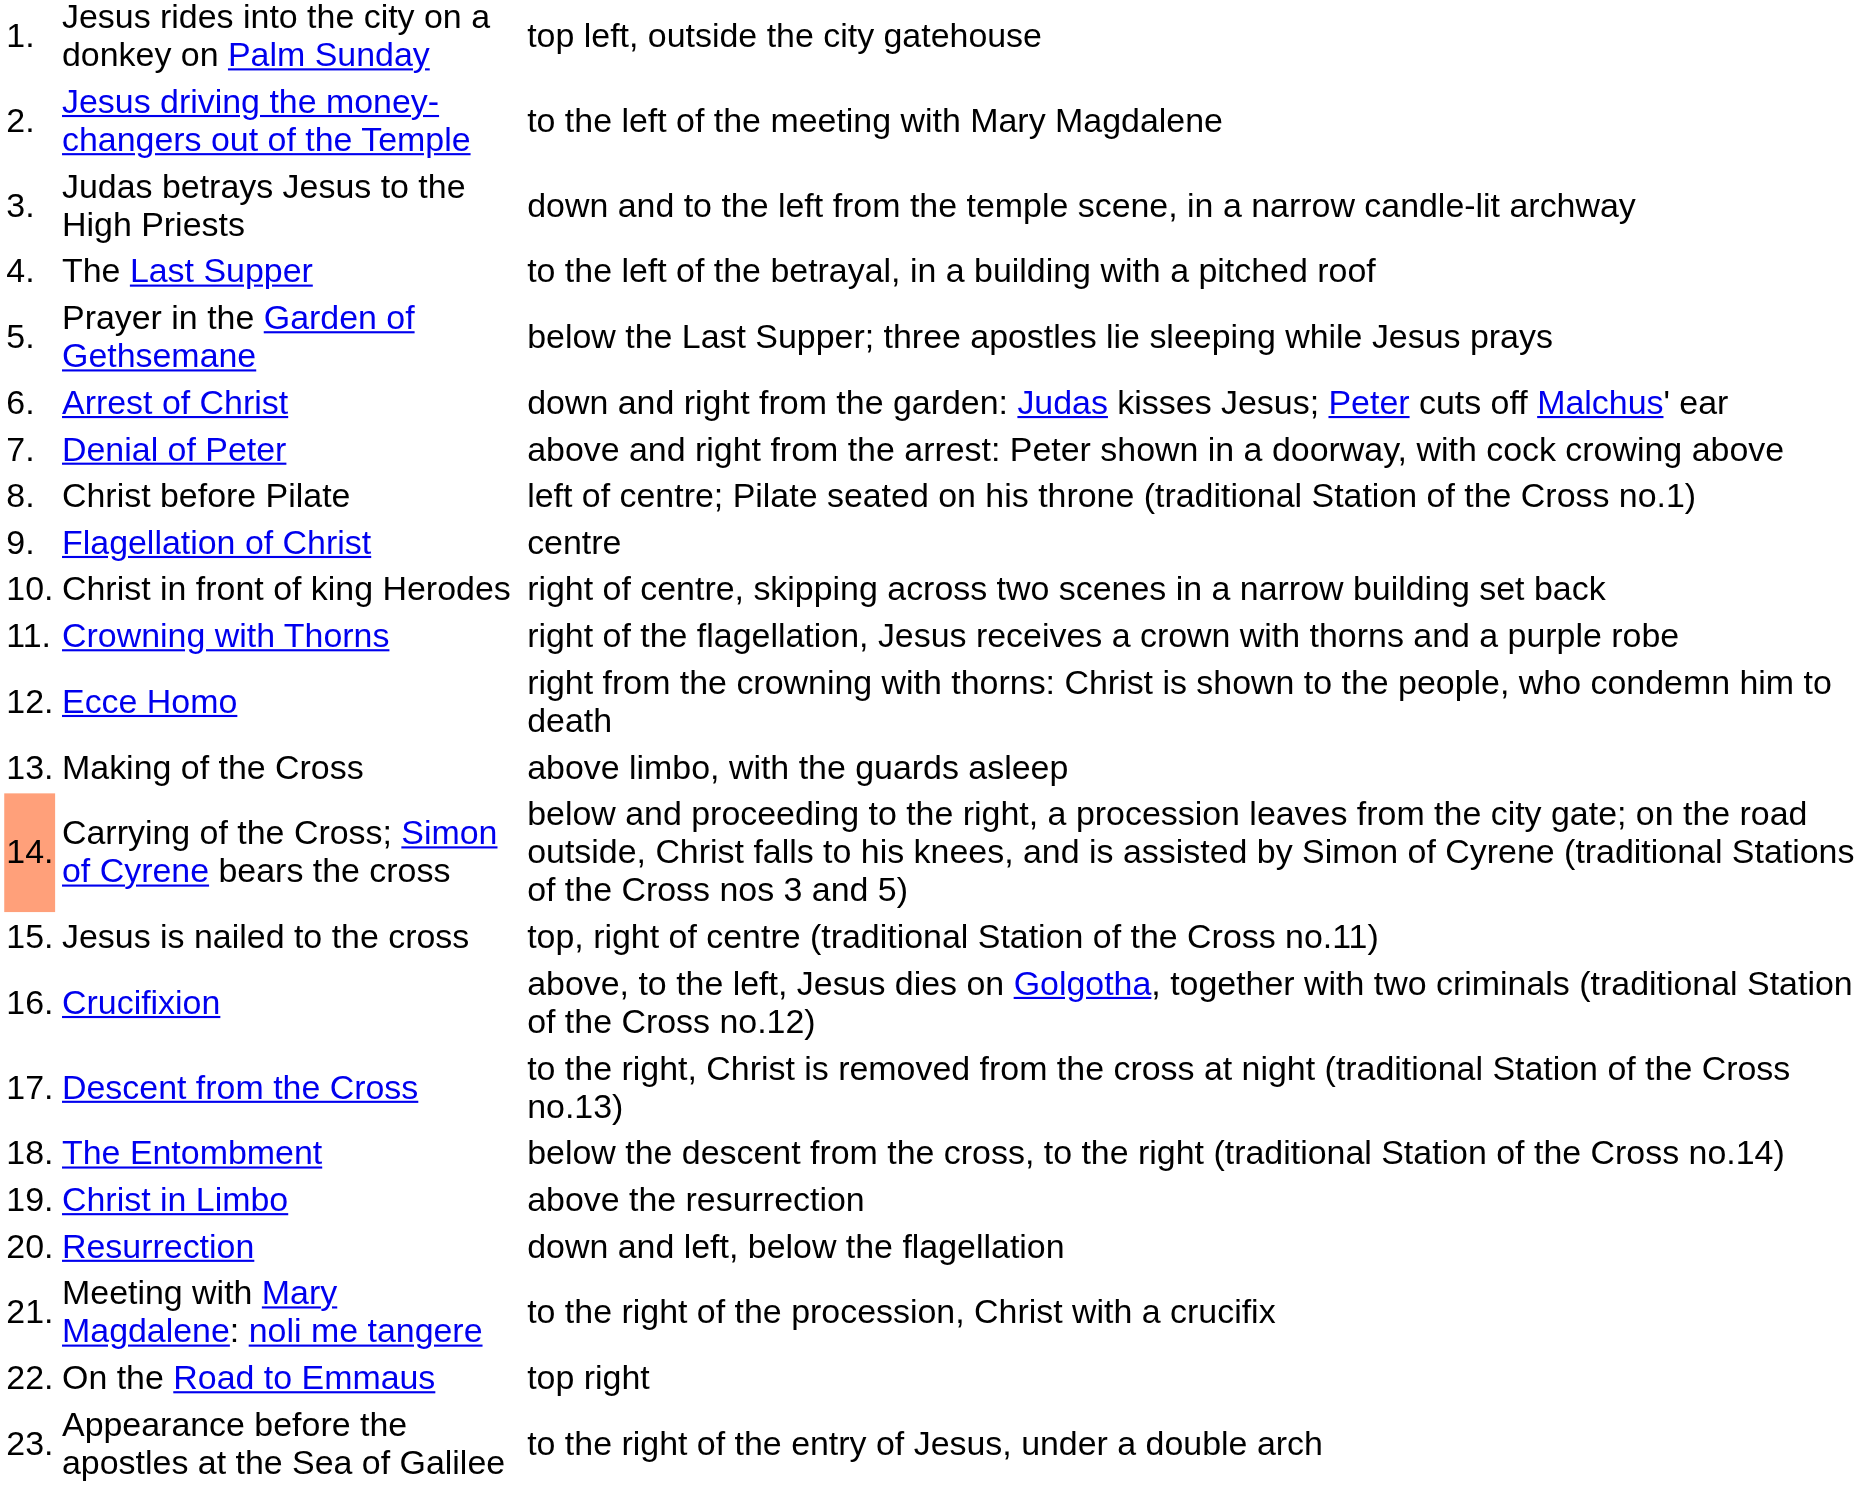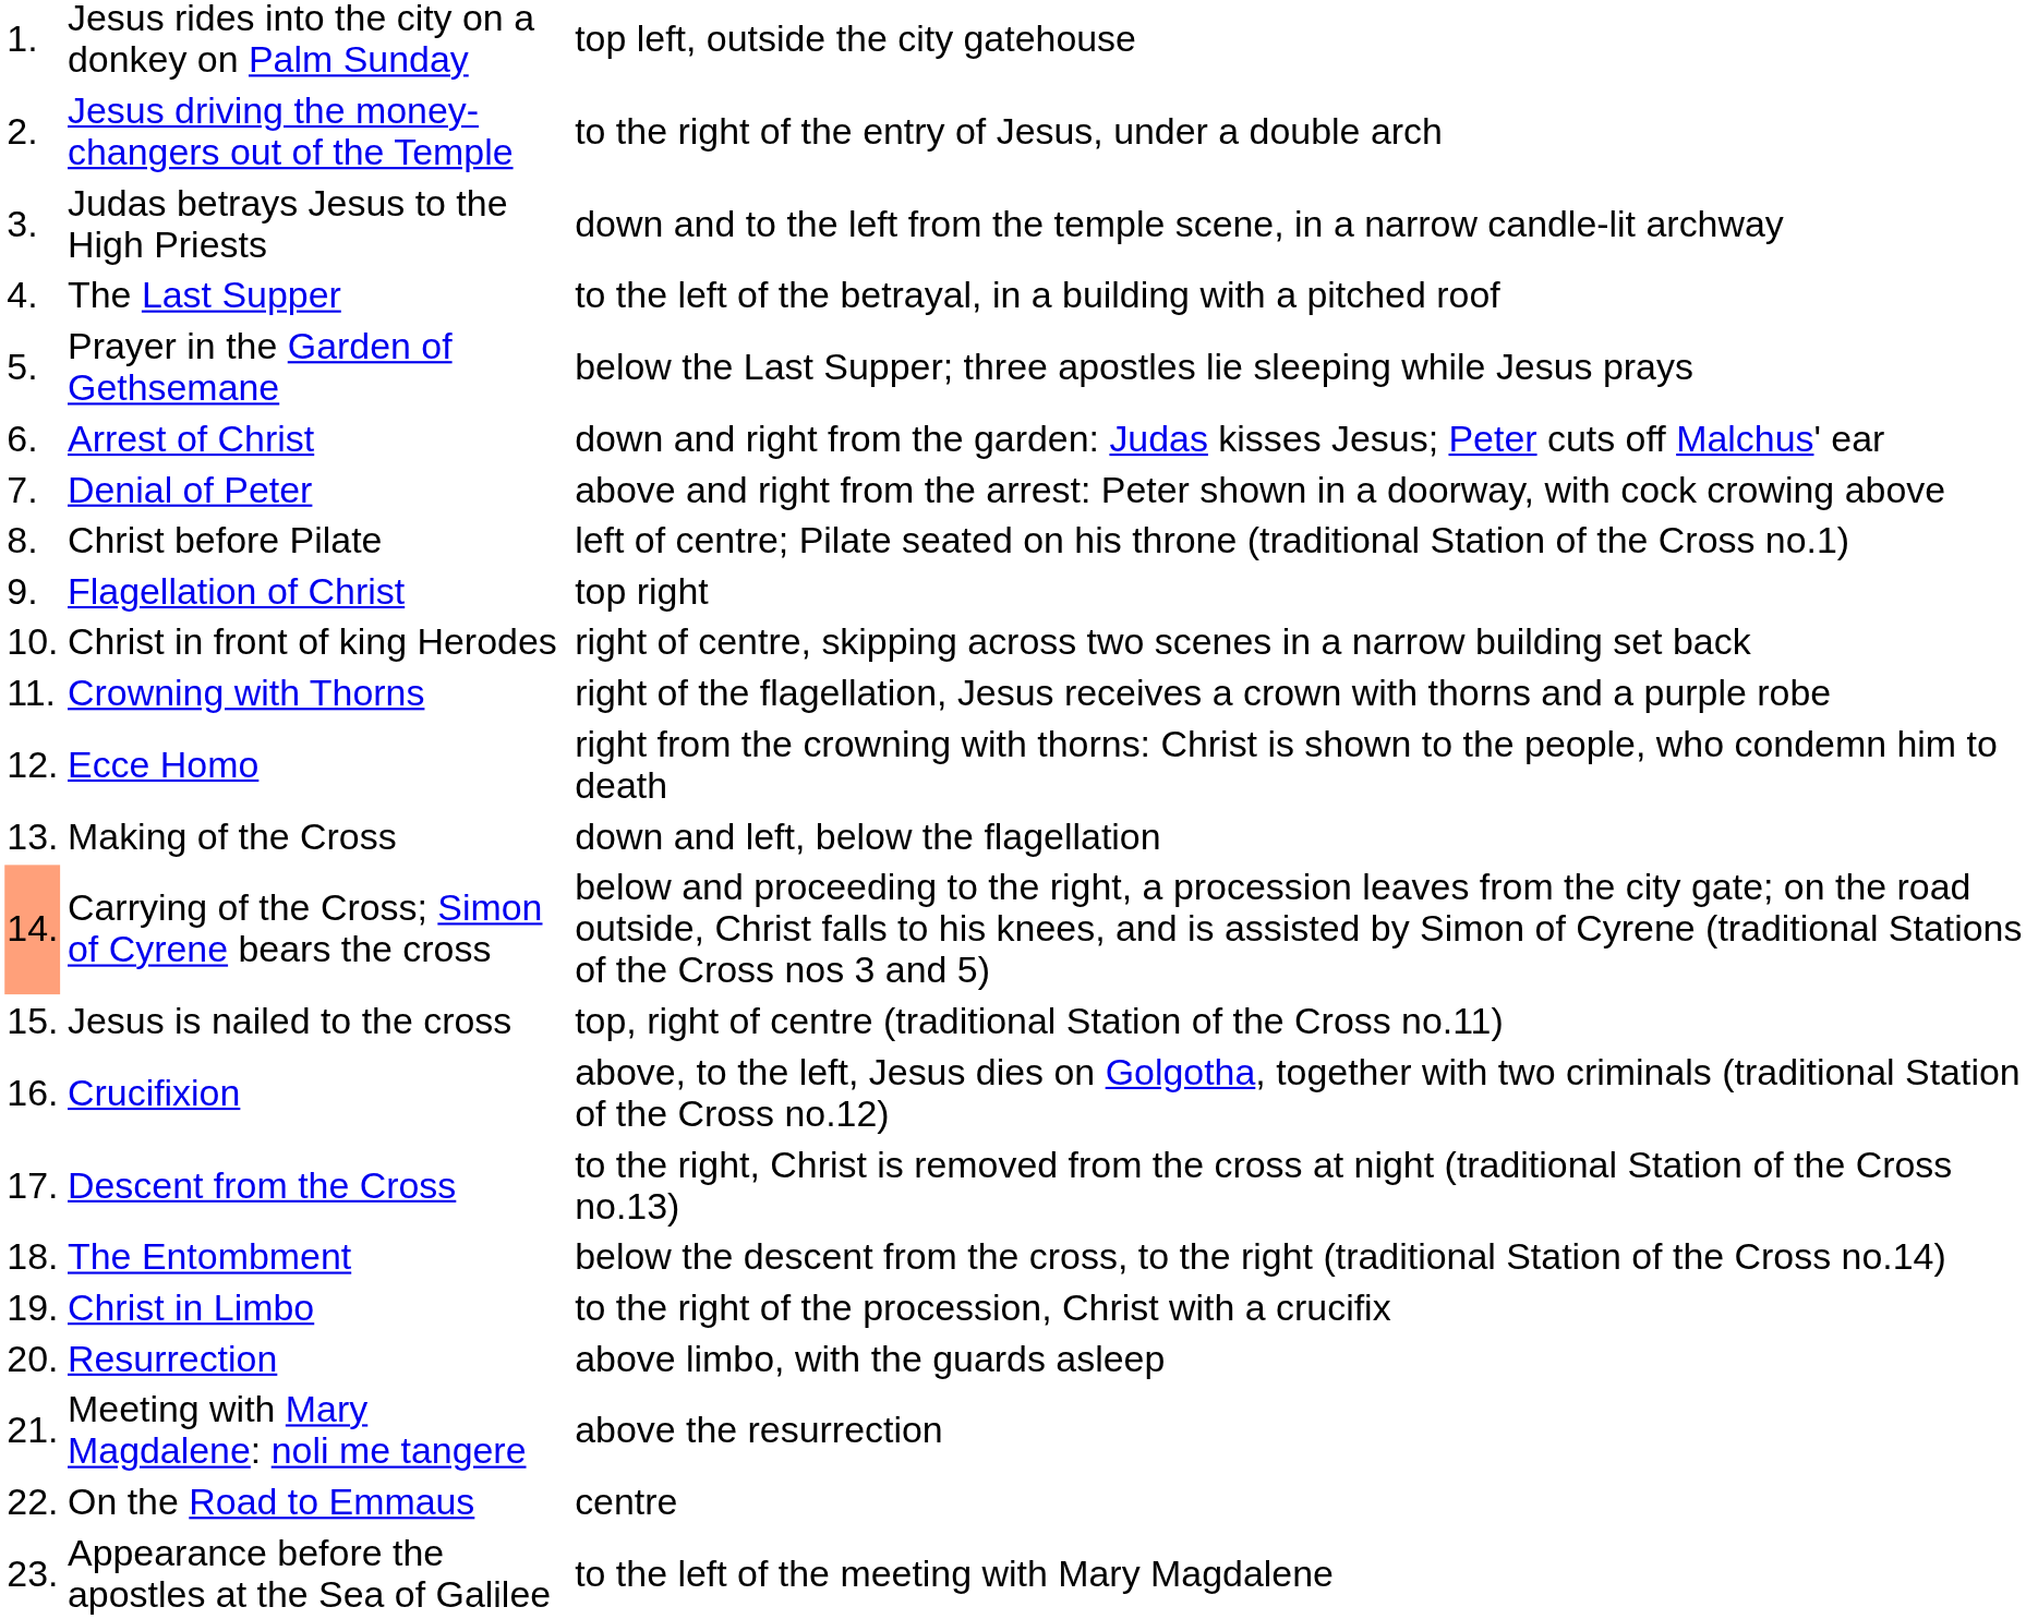 <table>
 <tr>
 <td>1.</td>
 <td>Jesus rides into the city on a donkey on <a href='#'>Palm Sunday</a></td>
 <td>top left, outside the city gatehouse</td>
 </tr>
 <tr>
 <td>2.</td>
 <td><a href='#'>Jesus driving the money-changers out of the Temple</a></td>
-<td>to the left of the meeting with Mary Magdalene</td>
+<td>to the right of the entry of Jesus, under a double arch</td>
 </tr>
 <tr>
 <td>3.</td>
 <td>Judas betrays Jesus to the High Priests</td>
 <td>down and to the left from the temple scene, in a narrow candle-lit archway</td>
 </tr>
 <tr>
 <td>4.</td>
 <td>The <a href='#'>Last Supper</a></td>
 <td>to the left of the betrayal, in a building with a pitched roof</td>
 </tr>
 <tr>
 <td>5.</td>
 <td>Prayer in the <a href='#'>Garden of Gethsemane</a></td>
 <td>below the Last Supper; three apostles lie sleeping while Jesus prays</td>
 </tr>
 <tr>
 <td>6.</td>
 <td><a href='#'>Arrest of Christ</a></td>
 <td>down and right from the garden: <a href='#'>Judas</a> kisses Jesus; <a href='#'>Peter</a> cuts off <a href='#'>Malchus</a>' ear</td>
 </tr>
 <tr>
 <td>7.</td>
 <td><a href='#'>Denial of Peter</a></td>
 <td>above and right from the arrest: Peter shown in a doorway, with cock crowing above</td>
 </tr>
 <tr>
 <td>8.</td>
 <td>Christ before Pilate</td>
 <td>left of centre; Pilate seated on his throne (traditional Station of the Cross no.1)</td>
 </tr>
 <tr>
 <td>9.</td>
 <td><a href='#'>Flagellation of Christ</a></td>
-<td>centre</td>
+<td>top right</td>
 </tr>
 <tr>
 <td>10.</td>
 <td>Christ in front of king Herodes</td>
 <td>right of centre, skipping across two scenes in a narrow building set back</td>
 </tr>
 <tr>
 <td>11.</td>
 <td><a href='#'>Crowning with Thorns</a></td>
 <td>right of the flagellation, Jesus receives a crown with thorns and a purple robe</td>
 </tr>
 <tr>
 <td>12.</td>
 <td><a href='#'>Ecce Homo</a></td>
 <td>right from the crowning with thorns: Christ is shown to the people, who condemn him to death</td>
 </tr>
 <tr>
 <td>13.</td>
 <td>Making of the Cross</td>
-<td>above limbo, with the guards asleep</td>
+<td>down and left, below the flagellation</td>
 </tr>
 <tr>
 <td style="background: lightsalmon;">14.</td>
 <td>Carrying of the Cross; <a href='#'>Simon of Cyrene</a> bears the cross</td>
 <td>below and proceeding to the right, a procession leaves from the city gate; on the road outside, Christ falls to his knees, and is assisted by Simon of Cyrene (traditional Stations of the Cross nos 3 and 5)</td>
 </tr>
 <tr>
 <td>15.</td>
 <td>Jesus is nailed to the cross</td>
 <td>top, right of centre (traditional Station of the Cross no.11)</td>
 </tr>
 <tr>
 <td>16.</td>
 <td><a href='#'>Crucifixion</a></td>
 <td>above, to the left, Jesus dies on <a href='#'>Golgotha</a>, together with two criminals (traditional Station of the Cross no.12)</td>
 </tr>
 <tr>
 <td>17.</td>
 <td><a href='#'>Descent from the Cross</a></td>
 <td>to the right, Christ is removed from the cross at night (traditional Station of the Cross no.13)</td>
 </tr>
 <tr>
 <td>18.</td>
 <td><a href='#'>The Entombment</a></td>
 <td>below the descent from the cross, to the right (traditional Station of the Cross no.14)</td>
 </tr>
 <tr>
 <td>19.</td>
 <td><a href='#'>Christ in Limbo</a></td>
-<td>above the resurrection</td>
+<td>to the right of the procession, Christ with a crucifix</td>
 </tr>
 <tr>
 <td>20.</td>
 <td><a href='#'>Resurrection</a></td>
-<td>down and left, below the flagellation</td>
+<td>above limbo, with the guards asleep</td>
 </tr>
 <tr>
 <td>21.</td>
 <td>Meeting with <a href='#'>Mary Magdalene</a>: <a href='#'>noli me tangere</a></td>
-<td>to the right of the procession, Christ with a crucifix</td>
+<td>above the resurrection</td>
 </tr>
 <tr>
 <td>22.</td>
 <td>On the <a href='#'>Road to Emmaus</a></td>
-<td>top right</td>
+<td>centre</td>
 </tr>
 <tr>
 <td>23.</td>
 <td>Appearance before the apostles at the Sea of Galilee</td>
-<td>to the right of the entry of Jesus, under a double arch</td>
+<td>to the left of the meeting with Mary Magdalene</td>
 </tr>
 </table>
